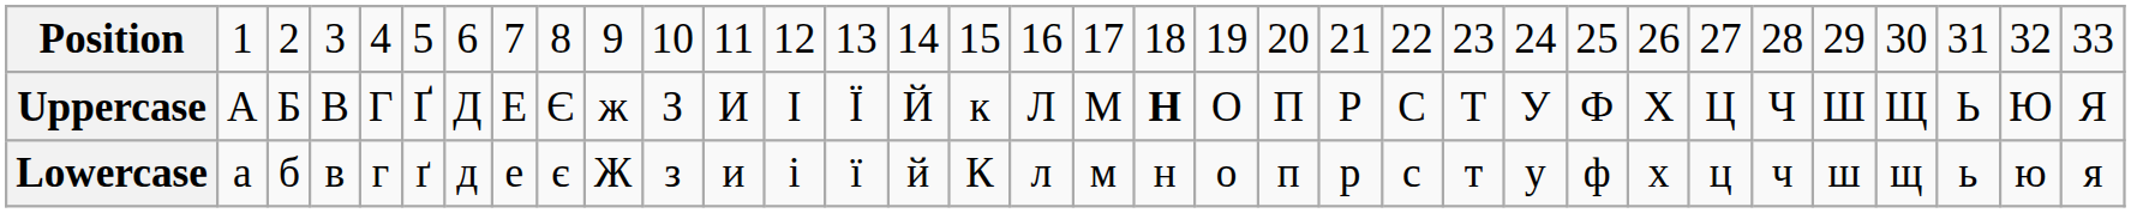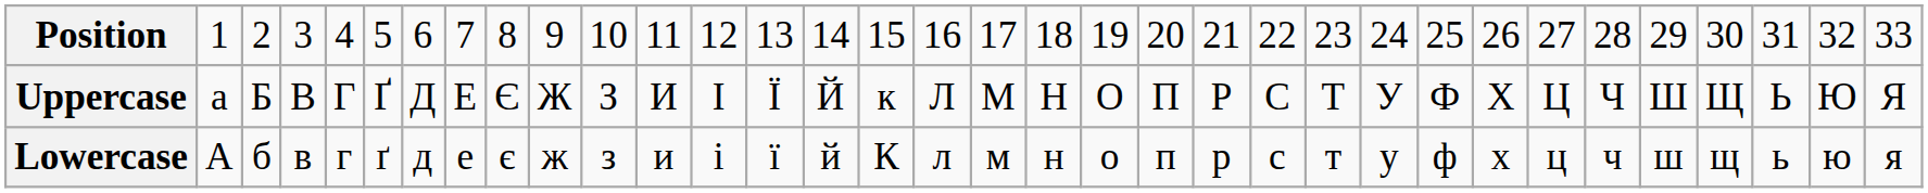 <table class="wikitable" style="text-align: center">
 <tr>
 <th scope="row">Position</th>
 <td>1</td>
 <td>2</td>
 <td>3</td>
 <td>4</td>
 <td>5</td>
 <td>6</td>
 <td>7</td>
 <td>8</td>
 <td>9</td>
 <td>10</td>
 <td>11</td>
 <td>12</td>
 <td>13</td>
 <td>14</td>
 <td>15</td>
 <td>16</td>
 <td>17</td>
 <td>18</td>
 <td>19</td>
 <td>20</td>
 <td>21</td>
 <td>22</td>
 <td>23</td>
 <td>24</td>
 <td>25</td>
 <td>26</td>
 <td>27</td>
 <td>28</td>
 <td>29</td>
 <td>30</td>
 <td>31</td>
 <td>32</td>
 <td>33</td>
 </tr>
 <tr>
 <th scope="row">Uppercase</th>
-<td>А</td>
+<td>а</td>
 <td>Б</td>
 <td>В</td>
 <td>Г</td>
 <td>Ґ</td>
 <td>Д</td>
 <td>Е</td>
 <td>Є</td>
-<td>ж</td>
+<td>Ж</td>
 <td>З</td>
 <td>И</td>
 <td>І</td>
 <td>Ї</td>
 <td>Й</td>
 <td>к</td>
 <td>Л</td>
 <td>М</td>
-<td><strong>Н</strong></td>
+<td>Н</td>
 <td>О</td>
 <td>П</td>
 <td>Р</td>
 <td>С</td>
 <td>Т</td>
 <td>У</td>
 <td>Ф</td>
 <td>Х</td>
 <td>Ц</td>
 <td>Ч</td>
 <td>Ш</td>
 <td>Щ</td>
 <td>Ь</td>
 <td>Ю</td>
 <td>Я</td>
 </tr>
 <tr>
 <th scope="row">Lowercase</th>
-<td>а</td>
+<td>А</td>
 <td>б</td>
 <td>в</td>
 <td>г</td>
 <td>ґ</td>
 <td>д</td>
 <td>е</td>
 <td>є</td>
-<td>Ж</td>
+<td>ж</td>
 <td>з</td>
 <td>и</td>
 <td>і</td>
 <td>ї</td>
 <td>й</td>
 <td>К</td>
 <td>л</td>
 <td>м</td>
 <td>н</td>
 <td>о</td>
 <td>п</td>
 <td>р</td>
 <td>с</td>
 <td>т</td>
 <td>у</td>
 <td>ф</td>
 <td>х</td>
 <td>ц</td>
 <td>ч</td>
 <td>ш</td>
 <td>щ</td>
 <td>ь</td>
 <td>ю</td>
 <td>я</td>
 </tr>
 </table>
